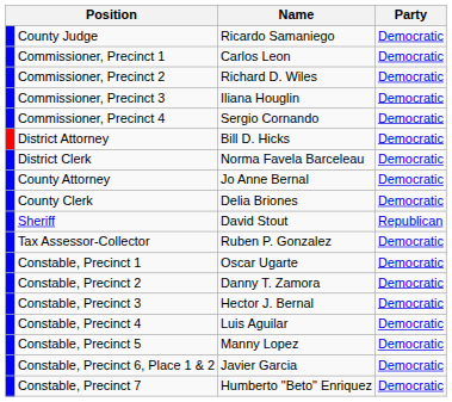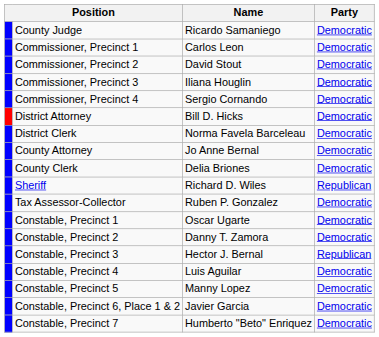 <table class="wikitable">
 <tr>
 <th colspan="2" style="text-align:center; vertical-align:bottom;"><strong>Position</strong></th>
 <th style="text-align:center; vertical-align:bottom;"><strong>Name</strong></th>
 <th style="text-align:center; vertical-align:bottom;"><strong>Party</strong></th>
 </tr>
 <tr>
 <td style="background:blue;"> </td>
 <td>County Judge</td>
 <td>Ricardo Samaniego</td>
 <td><a href='#'>Democratic</a></td>
 </tr>
 <tr>
 <td style="background:blue;"> </td>
 <td>Commissioner, Precinct 1</td>
 <td>Carlos Leon</td>
 <td><a href='#'>Democratic</a></td>
 </tr>
 <tr>
 <td style="background:blue;"> </td>
 <td>Commissioner, Precinct 2</td>
-<td>Richard D. Wiles</td>
+<td>David Stout</td>
 <td><a href='#'>Democratic</a></td>
 </tr>
 <tr>
 <td style="background:blue;"> </td>
 <td>Commissioner, Precinct 3</td>
 <td>Iliana Houglin</td>
 <td><a href='#'>Democratic</a></td>
 </tr>
 <tr>
 <td style="background:blue;"> </td>
 <td>Commissioner, Precinct 4</td>
 <td>Sergio Cornando</td>
 <td><a href='#'>Democratic</a></td>
 </tr>
 <tr>
 <td style="background:red;"> </td>
 <td>District Attorney</td>
 <td>Bill D. Hicks</td>
 <td><a href='#'>Democratic</a></td>
 </tr>
 <tr>
 <td style="background:blue;"> </td>
 <td>District Clerk</td>
 <td>Norma Favela Barceleau</td>
 <td><a href='#'>Democratic</a></td>
 </tr>
 <tr>
 <td style="background:blue;"> </td>
 <td>County Attorney</td>
 <td>Jo Anne Bernal</td>
 <td><a href='#'>Democratic</a></td>
 </tr>
 <tr>
 <td style="background:blue;"> </td>
 <td>County Clerk</td>
 <td>Delia Briones</td>
 <td><a href='#'>Democratic</a></td>
 </tr>
 <tr>
 <td style="background:blue;"> </td>
 <td><a href='#'>Sheriff</a></td>
-<td>David Stout</td>
+<td>Richard D. Wiles</td>
 <td><a href='#'>Republican</a></td>
 </tr>
 <tr>
 <td style="background:blue;"> </td>
 <td>Tax Assessor-Collector</td>
 <td>Ruben P. Gonzalez</td>
 <td><a href='#'>Democratic</a></td>
 </tr>
 <tr>
 <td style="background:blue;"> </td>
 <td>Constable, Precinct 1</td>
 <td>Oscar Ugarte</td>
 <td><a href='#'>Democratic</a></td>
 </tr>
 <tr>
 <td style="background:blue;"> </td>
 <td>Constable, Precinct 2</td>
 <td>Danny T. Zamora</td>
 <td><a href='#'>Democratic</a></td>
 </tr>
 <tr>
 <td style="background:blue;"> </td>
 <td>Constable, Precinct 3</td>
 <td>Hector J. Bernal</td>
-<td><a href='#'>Democratic</a></td>
+<td><a href='#'>Republican</a></td>
 </tr>
 <tr>
 <td style="background:blue;"> </td>
 <td>Constable, Precinct 4</td>
 <td>Luis Aguilar</td>
 <td><a href='#'>Democratic</a></td>
 </tr>
 <tr>
 <td style="background:blue;"> </td>
 <td>Constable, Precinct 5</td>
 <td>Manny Lopez</td>
 <td><a href='#'>Democratic</a></td>
 </tr>
 <tr>
 <td style="background:blue;"> </td>
 <td>Constable, Precinct 6, Place 1 & 2</td>
 <td>Javier Garcia</td>
 <td><a href='#'>Democratic</a></td>
 </tr>
 <tr>
 <td style="background:blue;"> </td>
 <td>Constable, Precinct 7</td>
 <td>Humberto "Beto" Enriquez</td>
 <td><a href='#'>Democratic</a></td>
 </tr>
 </table>
